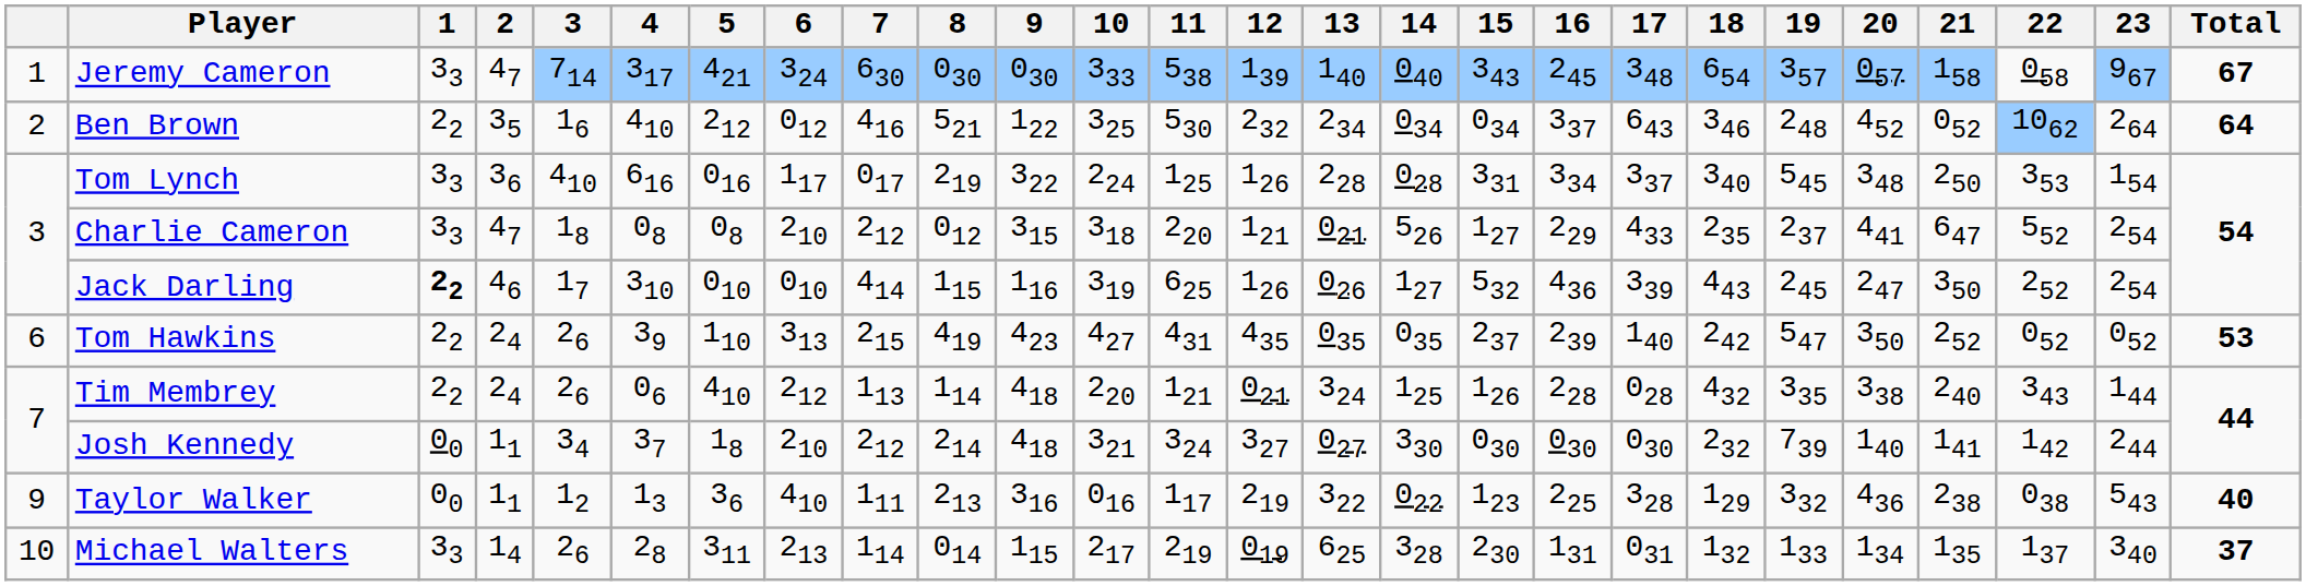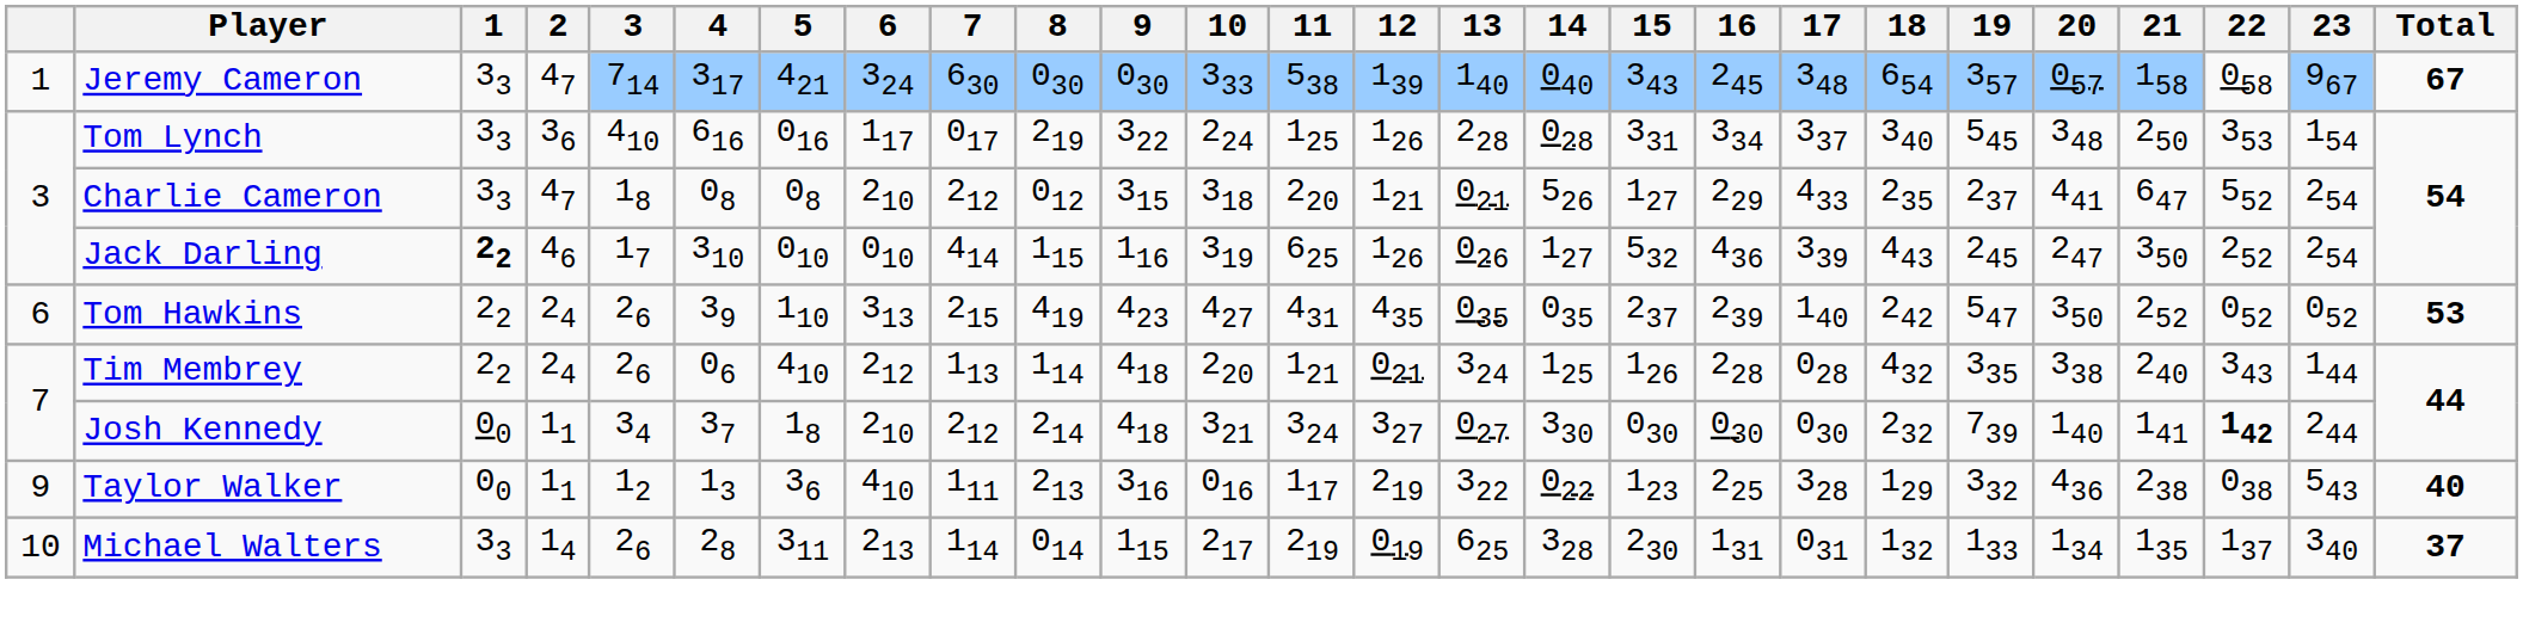 <table class="wikitable nowraplinks" style="text-align:center; line-height: 90%; font-size:90%;" width=100%>
 <tr>
 <th width=""></th>
 <th>Player</th>
 <th>1</th>
 <th>2</th>
 <th>3</th>
 <th>4</th>
 <th>5</th>
 <th>6</th>
 <th>7</th>
 <th>8</th>
 <th>9</th>
 <th>10</th>
 <th>11</th>
 <th>12</th>
 <th>13</th>
 <th>14</th>
 <th>15</th>
 <th>16</th>
 <th>17</th>
 <th>18</th>
 <th>19</th>
 <th>20</th>
 <th>21</th>
 <th>22</th>
 <th>23</th>
 <th>Total</th>
 </tr>
 <tr>
 <td rowspan=1>1</td>
 <td style="text-align:left;"><a href='#'>Jeremy Cameron</a></td>
 <td>3<sub>3</sub></td>
 <td>4<sub>7</sub></td>
 <td style="background:#99ccff;">7<sub>14</sub></td>
 <td style="background:#99ccff;">3<sub>17</sub></td>
 <td style="background:#99ccff;">4<sub>21</sub></td>
 <td style="background:#99ccff;">3<sub>24</sub></td>
 <td style="background:#99ccff;">6<sub>30</sub></td>
 <td style="background:#99ccff;">0<sub>30</sub></td>
 <td style="background:#99ccff;">0<sub>30</sub></td>
 <td style="background:#99ccff;">3<sub>33</sub></td>
 <td style="background:#99ccff;">5<sub>38</sub></td>
 <td style="background:#99ccff;">1<sub>39</sub></td>
 <td style="background:#99ccff;">1<sub>40</sub></td>
 <td style="background:#99ccff;"><u>0<sub>40</sub></u></td>
 <td style="background:#99ccff;">3<sub>43</sub></td>
 <td style="background:#99ccff;">2<sub>45</sub></td>
 <td style="background:#99ccff;">3<sub>48</sub></td>
 <td style="background:#99ccff;">6<sub>54</sub></td>
 <td style="background:#99ccff;">3<sub>57</sub></td>
 <td style="background:#99ccff;"><u>0<sub>57</sub></u></td>
 <td style="background:#99ccff;">1<sub>58</sub></td>
 <td><u>0<sub>58</sub></u></td>
 <td style="background:#99ccff;">9<sub>67</sub></td>
 <td rowspan=1><strong>67</strong></td>
-</tr>
-<tr>
-<td rowspan=1>2</td>
-<td style="text-align:left;"><a href='#'>Ben Brown</a></td>
-<td>2<sub>2</sub></td>
-<td>3<sub>5</sub></td>
-<td>1<sub>6</sub></td>
-<td>4<sub>10</sub></td>
-<td>2<sub>12</sub></td>
-<td>0<sub>12</sub></td>
-<td>4<sub>16</sub></td>
-<td>5<sub>21</sub></td>
-<td>1<sub>22</sub></td>
-<td>3<sub>25</sub></td>
-<td>5<sub>30</sub></td>
-<td>2<sub>32</sub></td>
-<td>2<sub>34</sub></td>
-<td><u>0<sub>34</sub></u></td>
-<td>0<sub>34</sub></td>
-<td>3<sub>37</sub></td>
-<td>6<sub>43</sub></td>
-<td>3<sub>46</sub></td>
-<td>2<sub>48</sub></td>
-<td>4<sub>52</sub></td>
-<td>0<sub>52</sub></td>
-<td style="background:#99ccff;">10<sub>62</sub></td>
-<td>2<sub>64</sub></td>
-<td rowspan=1><strong>64</strong></td>
 </tr>
 <tr>
 <td rowspan=3>3</td>
 <td style="text-align:left;"><a href='#'>Tom Lynch</a></td>
 <td>3<sub>3</sub></td>
 <td>3<sub>6</sub></td>
 <td>4<sub>10</sub></td>
 <td>6<sub>16</sub></td>
 <td>0<sub>16</sub></td>
 <td>1<sub>17</sub></td>
 <td>0<sub>17</sub></td>
 <td>2<sub>19</sub></td>
 <td>3<sub>22</sub></td>
 <td>2<sub>24</sub></td>
 <td>1<sub>25</sub></td>
 <td>1<sub>26</sub></td>
 <td>2<sub>28</sub></td>
 <td><u>0<sub>28</sub></u></td>
 <td>3<sub>31</sub></td>
 <td>3<sub>34</sub></td>
 <td>3<sub>37</sub></td>
 <td>3<sub>40</sub></td>
 <td>5<sub>45</sub></td>
 <td>3<sub>48</sub></td>
 <td>2<sub>50</sub></td>
 <td>3<sub>53</sub></td>
 <td>1<sub>54</sub></td>
 <td rowspan=3><strong>54</strong></td>
 </tr>
 <tr>
 <td style="text-align:left;"><a href='#'>Charlie Cameron</a></td>
 <td>3<sub>3</sub></td>
 <td>4<sub>7</sub></td>
 <td>1<sub>8</sub></td>
 <td>0<sub>8</sub></td>
 <td>0<sub>8</sub></td>
 <td>2<sub>10</sub></td>
 <td>2<sub>12</sub></td>
 <td>0<sub>12</sub></td>
 <td>3<sub>15</sub></td>
 <td>3<sub>18</sub></td>
 <td>2<sub>20</sub></td>
 <td>1<sub>21</sub></td>
 <td><u>0<sub>21</sub></u></td>
 <td>5<sub>26</sub></td>
 <td>1<sub>27</sub></td>
 <td>2<sub>29</sub></td>
 <td>4<sub>33</sub></td>
 <td>2<sub>35</sub></td>
 <td>2<sub>37</sub></td>
 <td>4<sub>41</sub></td>
 <td>6<sub>47</sub></td>
 <td>5<sub>52</sub></td>
 <td>2<sub>54</sub></td>
 </tr>
 <tr>
 <td style="text-align:left;"><a href='#'>Jack Darling</a></td>
 <td><strong>2<sub>2</sub></strong></td>
 <td>4<sub>6</sub></td>
 <td>1<sub>7</sub></td>
 <td>3<sub>10</sub></td>
 <td>0<sub>10</sub></td>
 <td>0<sub>10</sub></td>
 <td>4<sub>14</sub></td>
 <td>1<sub>15</sub></td>
 <td>1<sub>16</sub></td>
 <td>3<sub>19</sub></td>
 <td>6<sub>25</sub></td>
 <td>1<sub>26</sub></td>
 <td><u>0<sub>26</sub></u></td>
 <td>1<sub>27</sub></td>
 <td>5<sub>32</sub></td>
 <td>4<sub>36</sub></td>
 <td>3<sub>39</sub></td>
 <td>4<sub>43</sub></td>
 <td>2<sub>45</sub></td>
 <td>2<sub>47</sub></td>
 <td>3<sub>50</sub></td>
 <td>2<sub>52</sub></td>
 <td>2<sub>54</sub></td>
 </tr>
 <tr>
 <td rowspan=1>6</td>
 <td style="text-align:left;"><a href='#'>Tom Hawkins</a></td>
 <td>2<sub>2</sub></td>
 <td>2<sub>4</sub></td>
 <td>2<sub>6</sub></td>
 <td>3<sub>9</sub></td>
 <td>1<sub>10</sub></td>
 <td>3<sub>13</sub></td>
 <td>2<sub>15</sub></td>
 <td>4<sub>19</sub></td>
 <td>4<sub>23</sub></td>
 <td>4<sub>27</sub></td>
 <td>4<sub>31</sub></td>
 <td>4<sub>35</sub></td>
 <td><u>0<sub>35</sub></u></td>
 <td>0<sub>35</sub></td>
 <td>2<sub>37</sub></td>
 <td>2<sub>39</sub></td>
 <td>1<sub>40</sub></td>
 <td>2<sub>42</sub></td>
 <td>5<sub>47</sub></td>
 <td>3<sub>50</sub></td>
 <td>2<sub>52</sub></td>
 <td>0<sub>52</sub></td>
 <td>0<sub>52</sub></td>
 <td rowspan=1><strong>53</strong></td>
 </tr>
 <tr>
 <td rowspan=2>7</td>
 <td style="text-align:left;"><a href='#'>Tim Membrey</a></td>
 <td>2<sub>2</sub></td>
 <td>2<sub>4</sub></td>
 <td>2<sub>6</sub></td>
 <td>0<sub>6</sub></td>
 <td>4<sub>10</sub></td>
 <td>2<sub>12</sub></td>
 <td>1<sub>13</sub></td>
 <td>1<sub>14</sub></td>
 <td>4<sub>18</sub></td>
 <td>2<sub>20</sub></td>
 <td>1<sub>21</sub></td>
 <td><u>0<sub>21</sub></u></td>
 <td>3<sub>24</sub></td>
 <td>1<sub>25</sub></td>
 <td>1<sub>26</sub></td>
 <td>2<sub>28</sub></td>
 <td>0<sub>28</sub></td>
 <td>4<sub>32</sub></td>
 <td>3<sub>35</sub></td>
 <td>3<sub>38</sub></td>
 <td>2<sub>40</sub></td>
 <td>3<sub>43</sub></td>
 <td>1<sub>44</sub></td>
 <td rowspan=2><strong>44</strong></td>
 </tr>
 <tr>
 <td style="text-align:left;"><a href='#'>Josh Kennedy</a></td>
 <td><u>0<sub>0</sub></u></td>
 <td>1<sub>1</sub></td>
 <td>3<sub>4</sub></td>
 <td>3<sub>7</sub></td>
 <td>1<sub>8</sub></td>
 <td>2<sub>10</sub></td>
 <td>2<sub>12</sub></td>
 <td>2<sub>14</sub></td>
 <td>4<sub>18</sub></td>
 <td>3<sub>21</sub></td>
 <td>3<sub>24</sub></td>
 <td>3<sub>27</sub></td>
 <td><u>0<sub>27</sub></u></td>
 <td>3<sub>30</sub></td>
 <td>0<sub>30</sub></td>
 <td><u>0<sub>30</sub></u></td>
 <td>0<sub>30</sub></td>
 <td>2<sub>32</sub></td>
 <td>7<sub>39</sub></td>
 <td>1<sub>40</sub></td>
 <td>1<sub>41</sub></td>
-<td>1<sub>42</sub></td>
+<td><strong>1<sub>42</sub></strong></td>
 <td>2<sub>44</sub></td>
 </tr>
 <tr>
 <td rowspan=1>9</td>
 <td style="text-align:left;"><a href='#'>Taylor Walker</a></td>
 <td>0<sub>0</sub></td>
 <td>1<sub>1</sub></td>
 <td>1<sub>2</sub></td>
 <td>1<sub>3</sub></td>
 <td>3<sub>6</sub></td>
 <td>4<sub>10</sub></td>
 <td>1<sub>11</sub></td>
 <td>2<sub>13</sub></td>
 <td>3<sub>16</sub></td>
 <td>0<sub>16</sub></td>
 <td>1<sub>17</sub></td>
 <td>2<sub>19</sub></td>
 <td>3<sub>22</sub></td>
 <td><u>0<sub>22</sub></u></td>
 <td>1<sub>23</sub></td>
 <td>2<sub>25</sub></td>
 <td>3<sub>28</sub></td>
 <td>1<sub>29</sub></td>
 <td>3<sub>32</sub></td>
 <td>4<sub>36</sub></td>
 <td>2<sub>38</sub></td>
 <td>0<sub>38</sub></td>
 <td>5<sub>43</sub></td>
 <td rowspan=1><strong>40</strong></td>
 </tr>
 <tr>
 <td rowspan=1>10</td>
 <td style="text-align:left;"><a href='#'>Michael Walters</a></td>
 <td>3<sub>3</sub></td>
 <td>1<sub>4</sub></td>
 <td>2<sub>6</sub></td>
 <td>2<sub>8</sub></td>
 <td>3<sub>11</sub></td>
 <td>2<sub>13</sub></td>
 <td>1<sub>14</sub></td>
 <td>0<sub>14</sub></td>
 <td>1<sub>15</sub></td>
 <td>2<sub>17</sub></td>
 <td>2<sub>19</sub></td>
 <td><u>0<sub>19</sub></u></td>
 <td>6<sub>25</sub></td>
 <td>3<sub>28</sub></td>
 <td>2<sub>30</sub></td>
 <td>1<sub>31</sub></td>
 <td>0<sub>31</sub></td>
 <td>1<sub>32</sub></td>
 <td>1<sub>33</sub></td>
 <td>1<sub>34</sub></td>
 <td>1<sub>35</sub></td>
 <td>1<sub>37</sub></td>
 <td>3<sub>40</sub></td>
 <td rowspan=1><strong>37</strong></td>
 </tr>
 </table>
